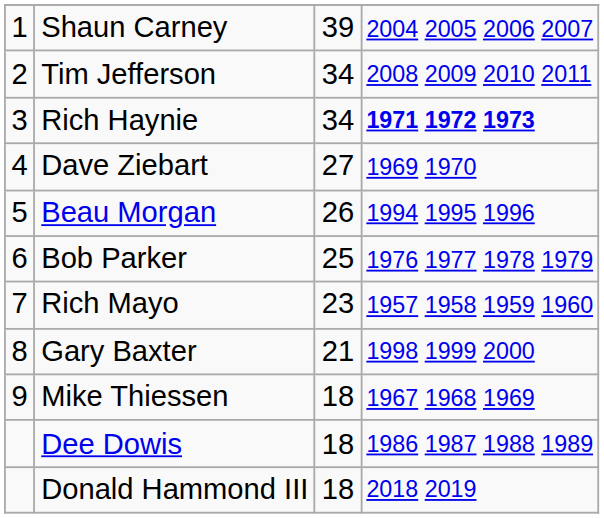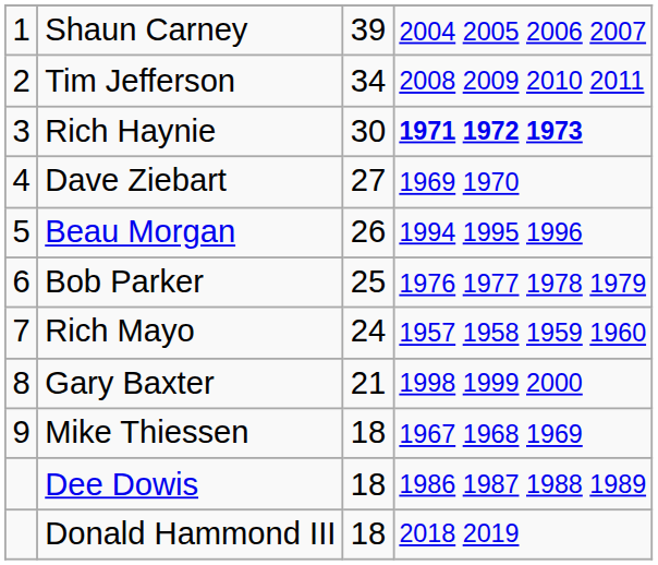 <table class="wikitable">
 <tr>
 </tr>
 <tr>
 <td>1</td>
 <td>Shaun Carney</td>
 <td>39</td>
 <td style="font-size:80%;"><a href='#'>2004</a> <a href='#'>2005</a> <a href='#'>2006</a> <a href='#'>2007</a></td>
 </tr>
 <tr>
 <td>2</td>
 <td>Tim Jefferson</td>
 <td>34</td>
 <td style="font-size:80%;"><a href='#'>2008</a> <a href='#'>2009</a> <a href='#'>2010</a> <a href='#'>2011</a></td>
 </tr>
 <tr>
 <td>3</td>
 <td>Rich Haynie</td>
-<td>34</td>
+<td>30</td>
 <td style="font-size:80%;"><strong><a href='#'>1971</a> <a href='#'>1972</a> <a href='#'>1973</a></strong></td>
 </tr>
 <tr>
 <td>4</td>
 <td>Dave Ziebart</td>
 <td>27</td>
 <td style="font-size:80%;"><a href='#'>1969</a> <a href='#'>1970</a></td>
 </tr>
 <tr>
 <td>5</td>
 <td><a href='#'>Beau Morgan</a></td>
 <td>26</td>
 <td style="font-size:80%;"><a href='#'>1994</a> <a href='#'>1995</a> <a href='#'>1996</a></td>
 </tr>
 <tr>
 <td>6</td>
 <td>Bob Parker</td>
 <td>25</td>
 <td style="font-size:80%;"><a href='#'>1976</a> <a href='#'>1977</a> <a href='#'>1978</a> <a href='#'>1979</a></td>
 </tr>
 <tr>
 <td>7</td>
 <td>Rich Mayo</td>
-<td>23</td>
+<td>24</td>
 <td style="font-size:80%;"><a href='#'>1957</a> <a href='#'>1958</a> <a href='#'>1959</a> <a href='#'>1960</a></td>
 </tr>
 <tr>
 <td>8</td>
 <td>Gary Baxter</td>
 <td>21</td>
 <td style="font-size:80%;"><a href='#'>1998</a> <a href='#'>1999</a> <a href='#'>2000</a></td>
 </tr>
 <tr>
 <td>9</td>
 <td>Mike Thiessen</td>
 <td>18</td>
 <td style="font-size:80%;"><a href='#'>1967</a> <a href='#'>1968</a> <a href='#'>1969</a></td>
 </tr>
 <tr>
 <td></td>
 <td><a href='#'>Dee Dowis</a></td>
 <td>18</td>
 <td style="font-size:80%;"><a href='#'>1986</a> <a href='#'>1987</a> <a href='#'>1988</a> <a href='#'>1989</a></td>
 </tr>
 <tr>
 <td></td>
 <td>Donald Hammond III</td>
 <td>18</td>
 <td style="font-size:80%;"><a href='#'>2018</a> <a href='#'>2019</a></td>
 </tr>
 </table>
